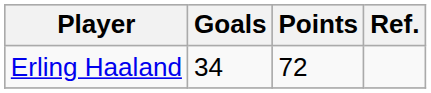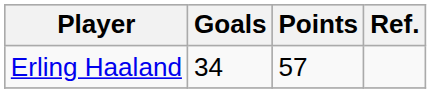 <table class="wikitable">
 <tr>
 <th>Player</th>
 <th>Goals</th>
 <th>Points</th>
 <th>Ref.</th>
 </tr>
 <tr>
 <td> <a href='#'>Erling Haaland</a></td>
 <td>34</td>
-<td>72</td>
+<td>57</td>
 <td></td>
 </tr>
 </table>
